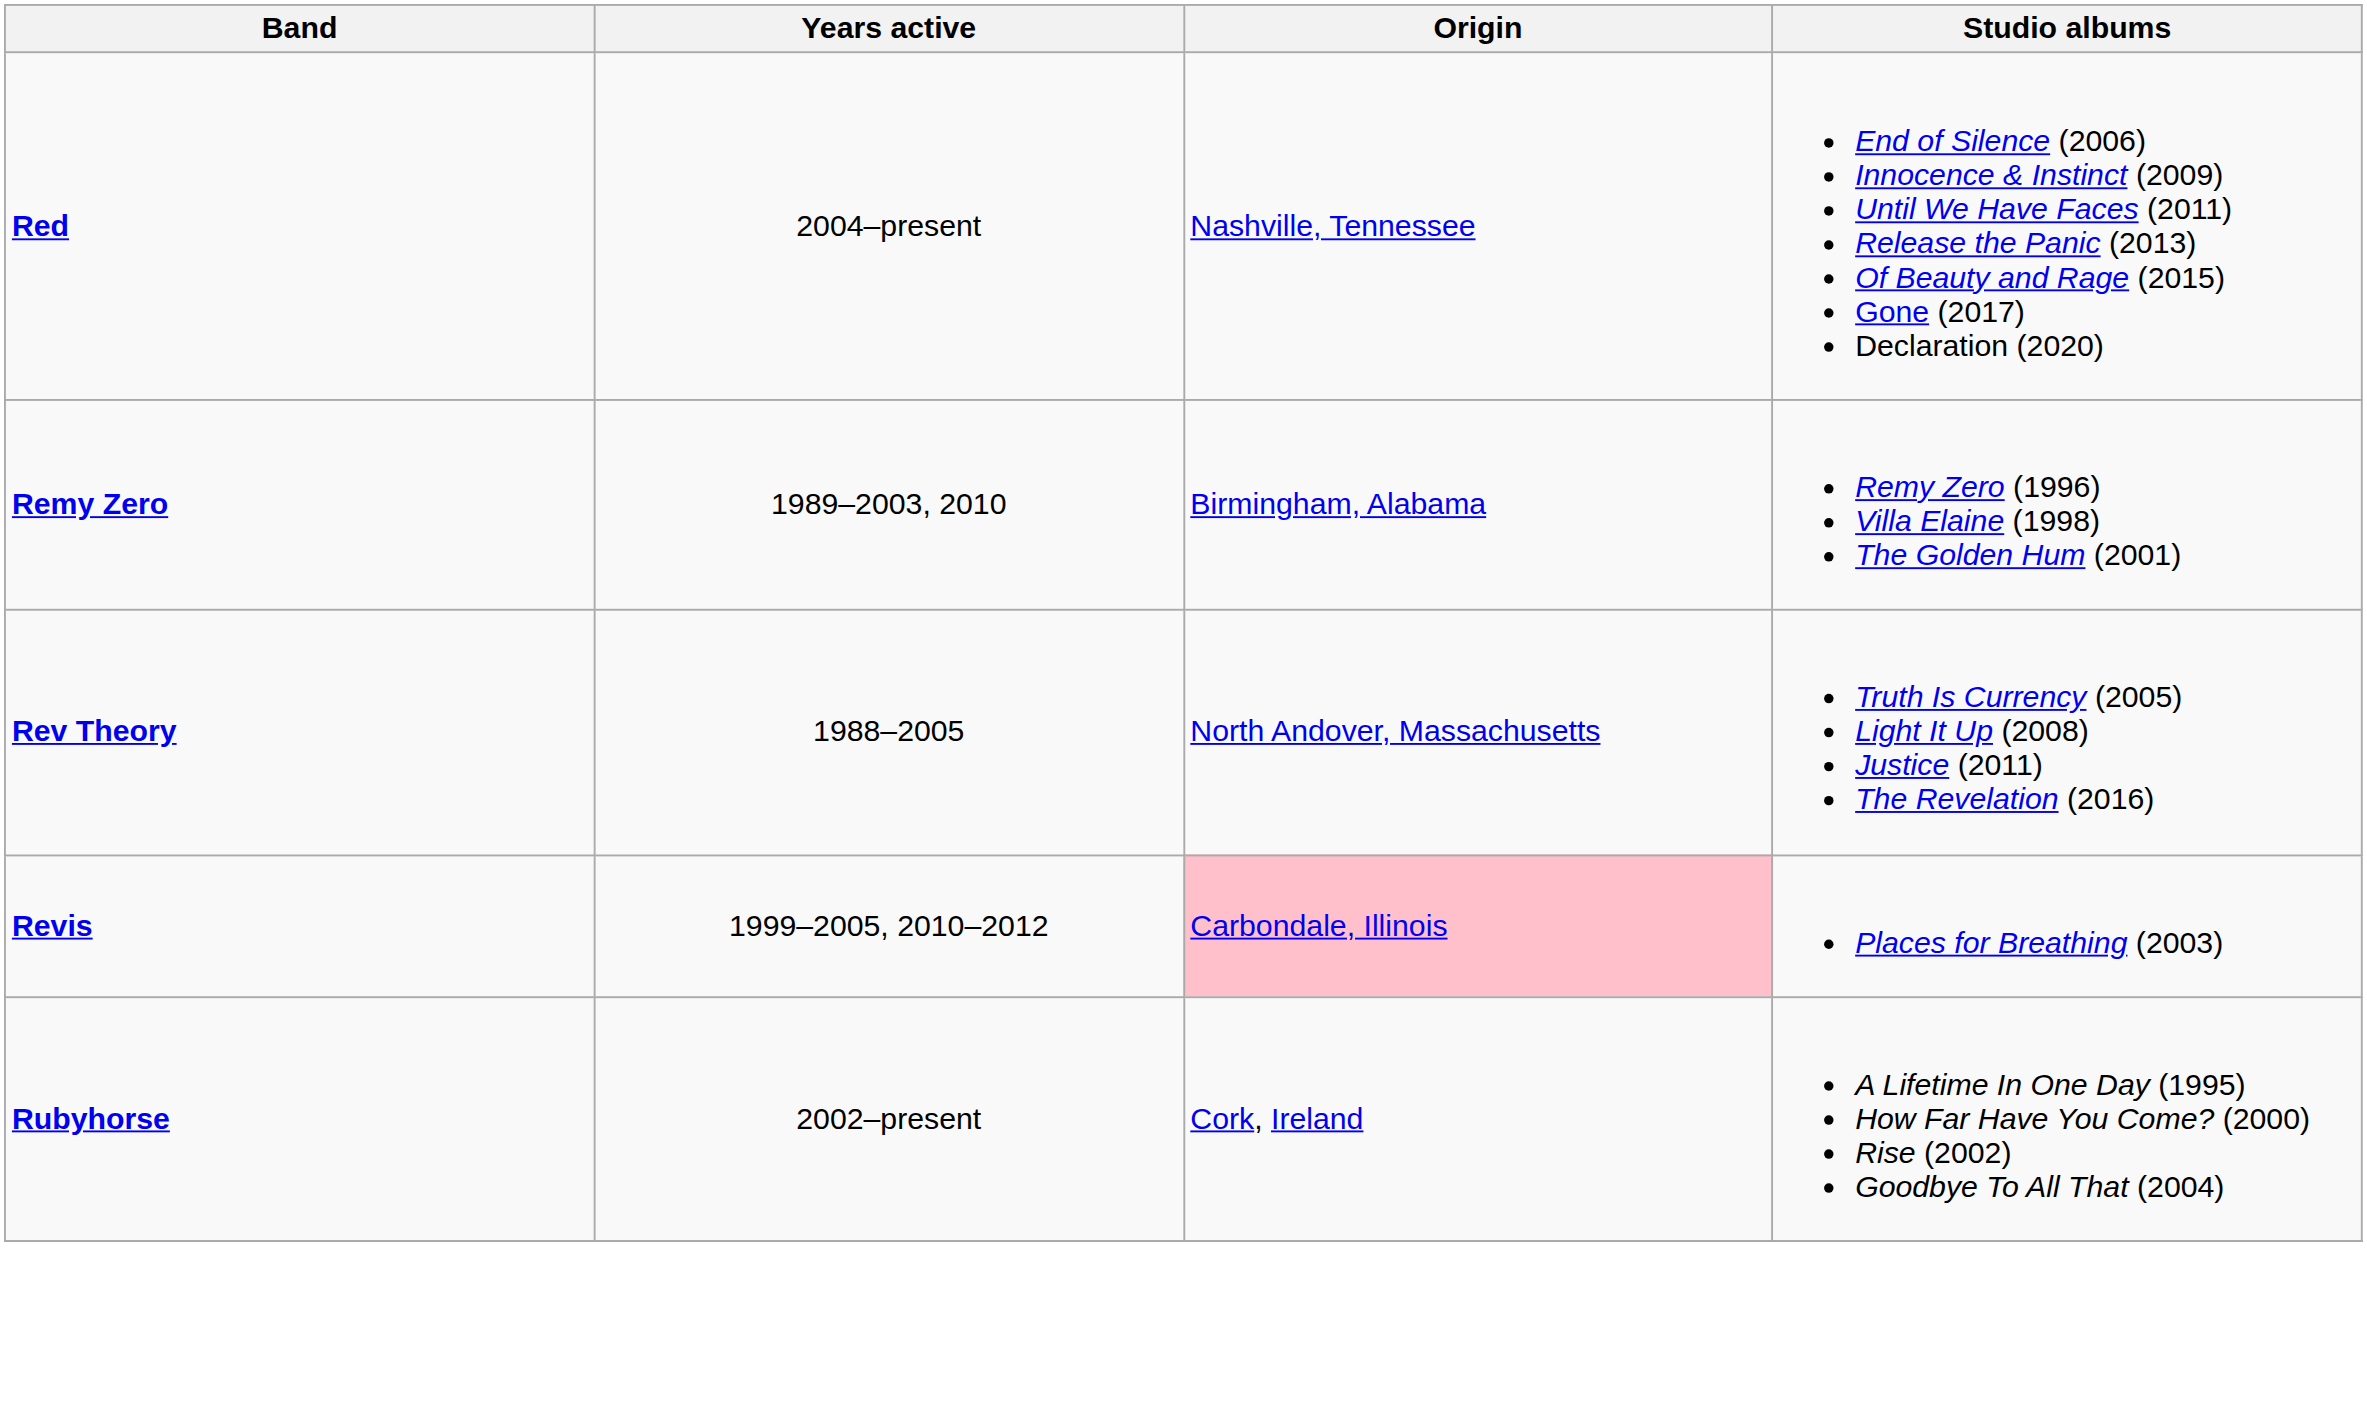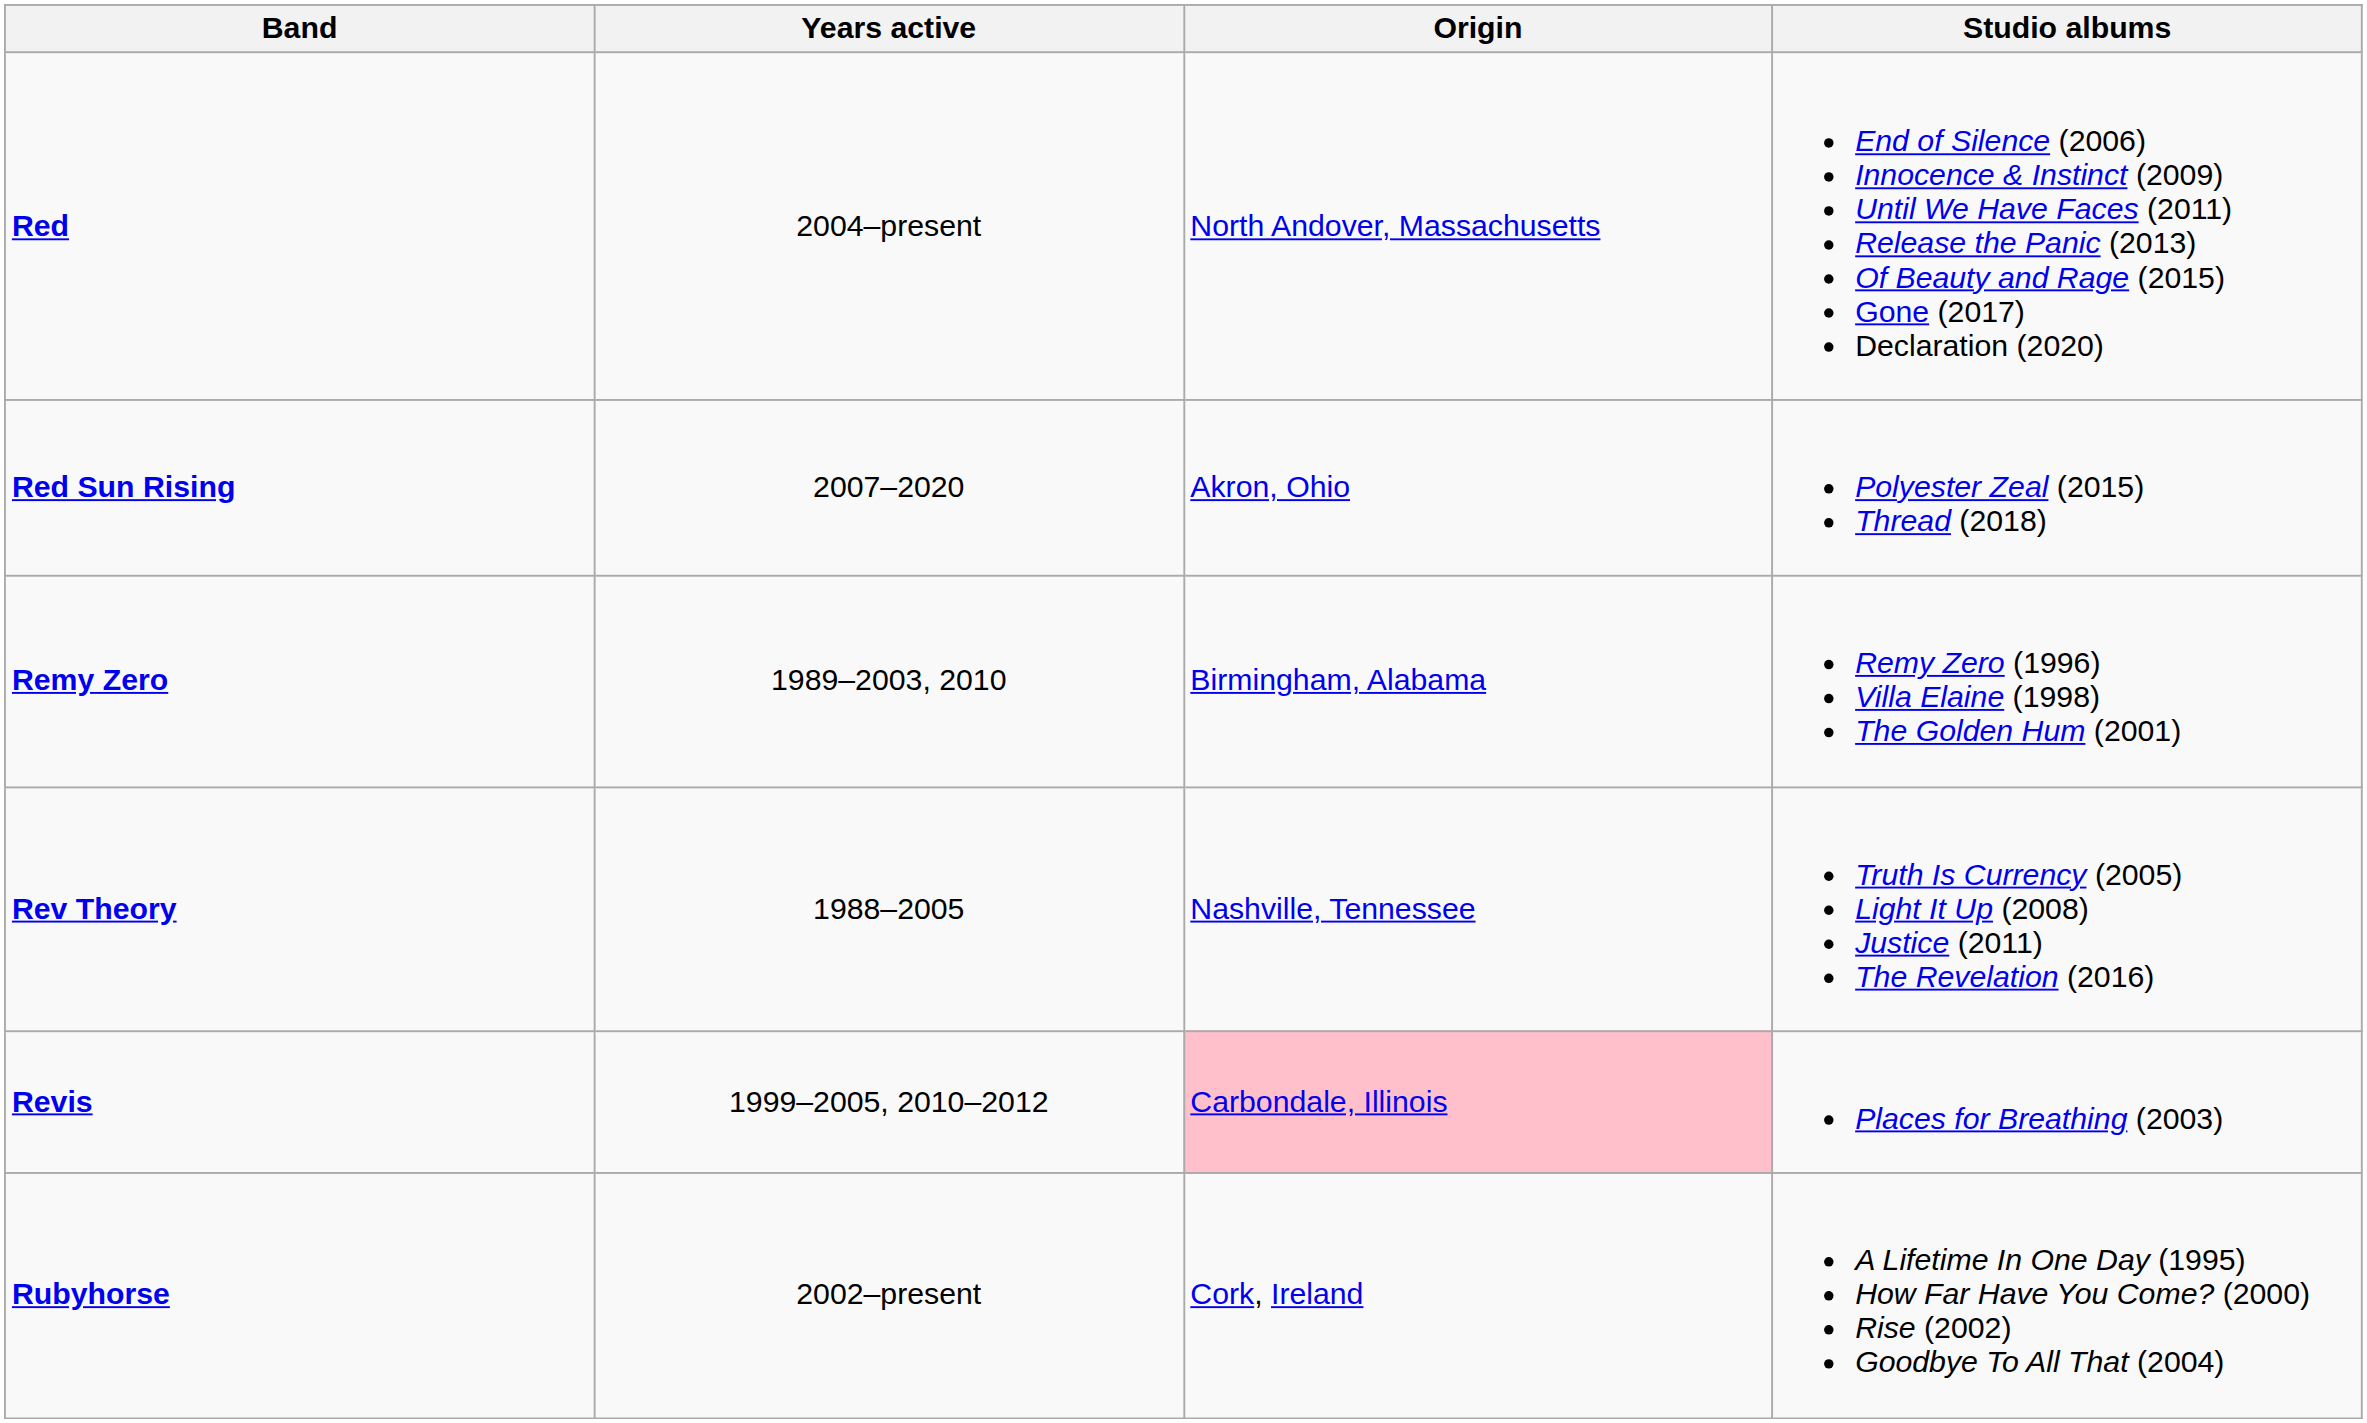 <table class="wikitable sortable">
 <tr>
 <th style="width:15%;">Band</th>
 <th style="width:15%;">Years active</th>
 <th style="width:15%;">Origin</th>
 <th style="width:15%;">Studio albums</th>
 </tr>
 <tr>
 <td><strong><a href='#'>Red</a></strong></td>
 <td style="text-align:center;">2004–present</td>
-<td><a href='#'>Nashville, Tennessee</a></td>
+<td><a href='#'>North Andover, Massachusetts</a></td>
 <td><br><ul><li><em><a href='#'>End of Silence</a></em> (2006)</li><li><em><a href='#'>Innocence & Instinct</a></em> (2009)</li><li><em><a href='#'>Until We Have Faces</a></em> (2011)</li><li><em><a href='#'>Release the Panic</a></em> (2013)</li><li><em><a href='#'>Of Beauty and Rage</a></em> (2015)</li><li><a href='#'>Gone</a> (2017)</li><li>Declaration (2020)</li></ul></td>
+</tr>
+<tr>
+<td><strong><a href='#'>Red Sun Rising</a></strong></td>
+<td style="text-align:center;">2007–2020</td>
+<td><a href='#'>Akron, Ohio</a></td>
+<td><br><ul><li><em><a href='#'>Polyester Zeal</a></em> (2015)</li><li><a href='#'><em>Thread</em></a> (2018)</li></ul></td>
 </tr>
 <tr>
 <td><strong><a href='#'>Remy Zero</a></strong></td>
 <td style="text-align:center;">1989–2003, 2010</td>
 <td><a href='#'>Birmingham, Alabama</a></td>
 <td><br><ul><li><em><a href='#'>Remy Zero</a></em> (1996)</li><li><em><a href='#'>Villa Elaine</a></em> (1998)</li><li><em><a href='#'>The Golden Hum</a></em> (2001)</li></ul></td>
 </tr>
 <tr>
 <td><strong><a href='#'>Rev Theory</a></strong></td>
 <td style="text-align:center;">1988–2005</td>
-<td><a href='#'>North Andover, Massachusetts</a></td>
+<td><a href='#'>Nashville, Tennessee</a></td>
 <td><br><ul><li><em><a href='#'>Truth Is Currency</a></em> (2005)</li><li><em><a href='#'>Light It Up</a></em> (2008)</li><li><em><a href='#'>Justice</a></em> (2011)</li><li><a href='#'><em>The Revelation</em></a> (2016)</li></ul></td>
 </tr>
 <tr>
 <td><strong><a href='#'>Revis</a></strong></td>
 <td style="text-align:center;">1999–2005, 2010–2012</td>
 <td style="background: pink;"><a href='#'>Carbondale, Illinois</a></td>
 <td><br><ul><li><em><a href='#'>Places for Breathing</a></em> (2003)</li></ul></td>
 </tr>
 <tr>
 <td><strong><a href='#'>Rubyhorse</a></strong></td>
 <td style="text-align:center;">2002–present</td>
 <td><a href='#'>Cork</a>, <a href='#'>Ireland</a></td>
 <td><br><ul><li><em>A Lifetime In One Day</em> (1995)</li><li><em>How Far Have You Come?</em> (2000)</li><li><em>Rise</em> (2002)</li><li><em>Goodbye To All That</em> (2004)</li></ul></td>
 </tr>
 <tr>
 </tr>
 </table>
